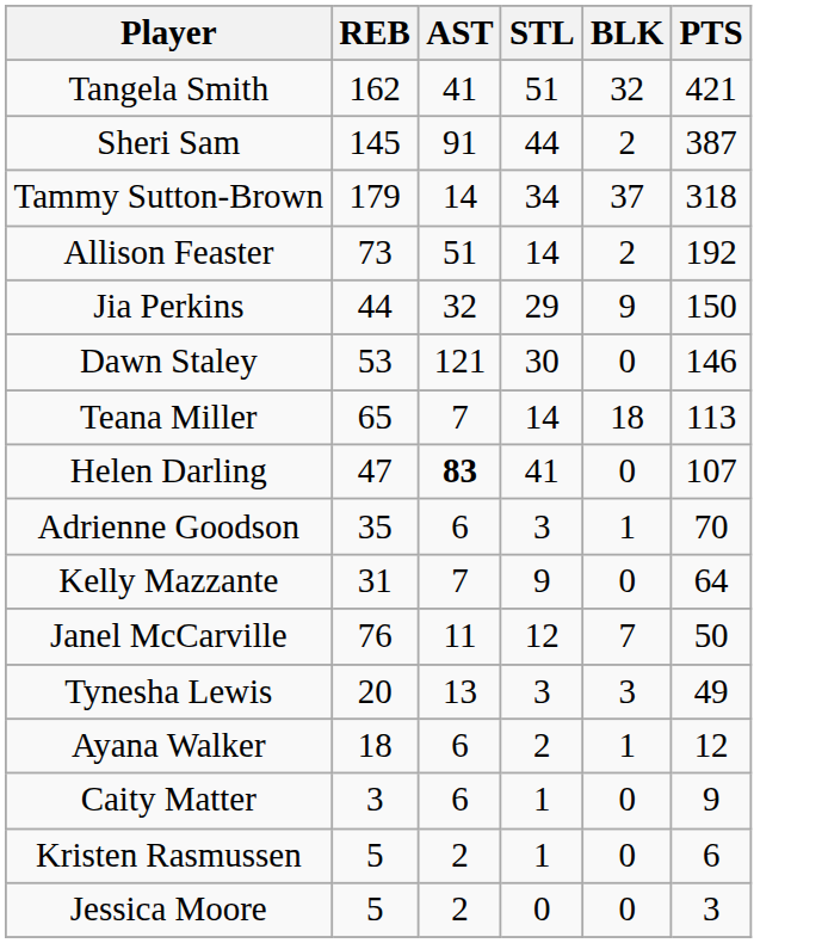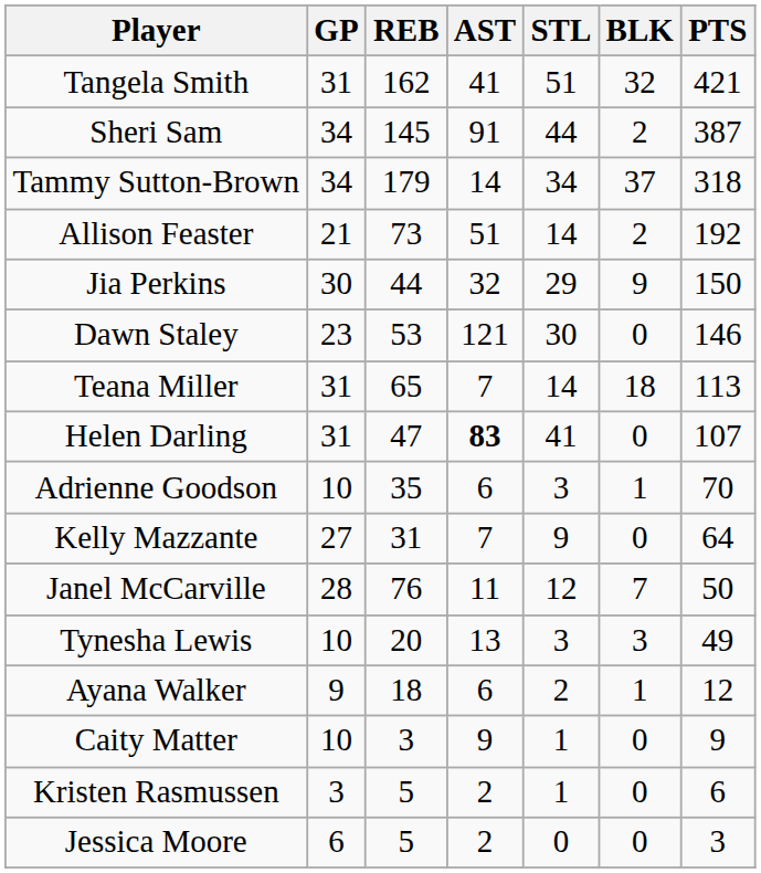 <table class="wikitable">
 <tr>
 <th>Player</th>
+<th>GP</th>
 <th>REB</th>
 <th>AST</th>
 <th>STL</th>
 <th>BLK</th>
 <th>PTS</th>
 </tr>
 <tr align="center">
 <td>Tangela Smith</td>
+<td>31</td>
 <td>162</td>
 <td>41</td>
 <td>51</td>
 <td>32</td>
 <td>421</td>
 </tr>
 <tr align="center">
 <td>Sheri Sam</td>
+<td>34</td>
 <td>145</td>
 <td>91</td>
 <td>44</td>
 <td>2</td>
 <td>387</td>
 </tr>
 <tr align="center">
 <td>Tammy Sutton-Brown</td>
+<td>34</td>
 <td>179</td>
 <td>14</td>
 <td>34</td>
 <td>37</td>
 <td>318</td>
 </tr>
 <tr align="center">
 <td>Allison Feaster</td>
+<td>21</td>
 <td>73</td>
 <td>51</td>
 <td>14</td>
 <td>2</td>
 <td>192</td>
 </tr>
 <tr align="center">
 <td>Jia Perkins</td>
+<td>30</td>
 <td>44</td>
 <td>32</td>
 <td>29</td>
 <td>9</td>
 <td>150</td>
 </tr>
 <tr align="center">
 <td>Dawn Staley</td>
+<td>23</td>
 <td>53</td>
 <td>121</td>
 <td>30</td>
 <td>0</td>
 <td>146</td>
 </tr>
 <tr align="center">
 <td>Teana Miller</td>
+<td>31</td>
 <td>65</td>
 <td>7</td>
 <td>14</td>
 <td>18</td>
 <td>113</td>
 </tr>
 <tr align="center">
 <td>Helen Darling</td>
+<td>31</td>
 <td>47</td>
 <td><strong>83</strong></td>
 <td>41</td>
 <td>0</td>
 <td>107</td>
 </tr>
 <tr align="center">
 <td>Adrienne Goodson</td>
+<td>10</td>
 <td>35</td>
 <td>6</td>
 <td>3</td>
 <td>1</td>
 <td>70</td>
 </tr>
 <tr align="center">
 <td>Kelly Mazzante</td>
+<td>27</td>
 <td>31</td>
 <td>7</td>
 <td>9</td>
 <td>0</td>
 <td>64</td>
 </tr>
 <tr align="center">
 <td>Janel McCarville</td>
+<td>28</td>
 <td>76</td>
 <td>11</td>
 <td>12</td>
 <td>7</td>
 <td>50</td>
 </tr>
 <tr align="center">
 <td>Tynesha Lewis</td>
+<td>10</td>
 <td>20</td>
 <td>13</td>
 <td>3</td>
 <td>3</td>
 <td>49</td>
 </tr>
 <tr align="center">
 <td>Ayana Walker</td>
+<td>9</td>
 <td>18</td>
 <td>6</td>
 <td>2</td>
 <td>1</td>
 <td>12</td>
 </tr>
 <tr align="center">
 <td>Caity Matter</td>
+<td>10</td>
 <td>3</td>
-<td>6</td>
+<td>9</td>
 <td>1</td>
 <td>0</td>
 <td>9</td>
 </tr>
 <tr align="center">
 <td>Kristen Rasmussen</td>
+<td>3</td>
 <td>5</td>
 <td>2</td>
 <td>1</td>
 <td>0</td>
 <td>6</td>
 </tr>
 <tr align="center">
 <td>Jessica Moore</td>
+<td>6</td>
 <td>5</td>
 <td>2</td>
 <td>0</td>
 <td>0</td>
 <td>3</td>
 </tr>
 </table>
